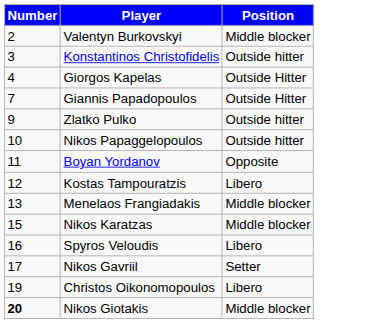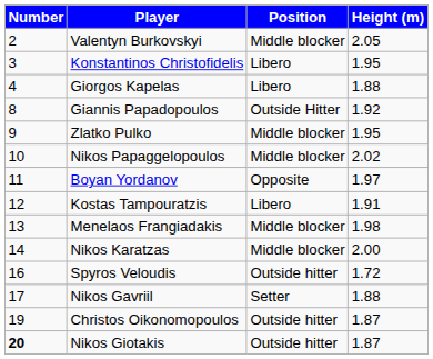 <table class=wikitable bgcolor="white" cellpadding="3" cellspacing="0" border="1" style="font-size: 95%; border: 1px solid black; border-collapse: collapse;">
 <tr style="color: white;background:#0000FF">
 <td align=center><strong>Number</strong></td>
 <td align=center><strong>Player</strong></td>
 <td align=center><strong>Position</strong></td>
+<td align=center><strong>Height (m)</strong></td>
 </tr>
 <tr>
 <td>2</td>
 <td> Valentyn Burkovskyi</td>
 <td>Middle blocker</td>
+<td>2.05</td>
 </tr>
 <tr>
 <td>3</td>
 <td> <a href='#'>Konstantinos Christofidelis</a></td>
-<td>Outside hitter</td>
+<td>Libero</td>
+<td>1.95</td>
 </tr>
 <tr>
 <td>4</td>
 <td> Giorgos Kapelas</td>
-<td>Outside Hitter</td>
+<td>Libero</td>
+<td>1.88</td>
 </tr>
 <tr>
-<td>7</td>
+<td>8</td>
 <td> Giannis Papadopoulos</td>
 <td>Outside Hitter</td>
+<td>1.92</td>
 </tr>
 <tr>
 <td>9</td>
 <td> Zlatko Pulko</td>
-<td>Outside hitter</td>
+<td>Middle blocker</td>
+<td>1.95</td>
 </tr>
 <tr>
 <td>10</td>
 <td> Nikos Papaggelopoulos</td>
-<td>Outside hitter</td>
+<td>Middle blocker</td>
+<td>2.02</td>
 </tr>
 <tr>
 <td>11</td>
 <td> <a href='#'>Boyan Yordanov</a></td>
 <td>Opposite</td>
+<td>1.97</td>
 </tr>
 <tr>
 <td>12</td>
 <td> Kostas Tampouratzis</td>
 <td>Libero</td>
+<td>1.91</td>
 </tr>
 <tr>
 <td>13</td>
 <td> Menelaos Frangiadakis</td>
 <td>Middle blocker</td>
+<td>1.98</td>
 </tr>
 <tr>
-<td>15</td>
+<td>14</td>
 <td> Nikos Karatzas</td>
 <td>Middle blocker</td>
+<td>2.00</td>
 </tr>
 <tr>
 <td>16</td>
 <td> Spyros Veloudis</td>
-<td>Libero</td>
+<td>Outside hitter</td>
+<td>1.72</td>
 </tr>
 <tr>
 <td>17</td>
 <td> Nikos Gavriil</td>
 <td>Setter</td>
+<td>1.88</td>
 </tr>
 <tr>
 <td>19</td>
 <td> Christos Oikonomopoulos</td>
-<td>Libero</td>
+<td>Outside hitter</td>
+<td>1.87</td>
 </tr>
 <tr>
 <td><strong>20</strong></td>
 <td> Nikos Giotakis</td>
-<td>Middle blocker</td>
+<td>Outside hitter</td>
+<td>1.87</td>
 </tr>
 </table>
